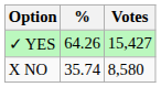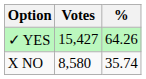 <table class="wikitable">
 <tr>
 <th>Option</th>
+<th>Votes</th>
 <th>%</th>
-<th>Votes</th>
 </tr>
 <tr>
 <td style=background:#bbf8be>✓ YES</td>
+<td style=background:#bbf8be>15,427</td>
 <td style=background:#bbf8be>64.26</td>
-<td style=background:#bbf8be>15,427</td>
 </tr>
 <tr>
 <td>X NO</td>
+<td>8,580</td>
 <td>35.74</td>
-<td>8,580</td>
 </tr>
 </table>
